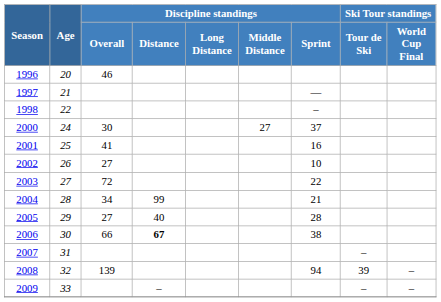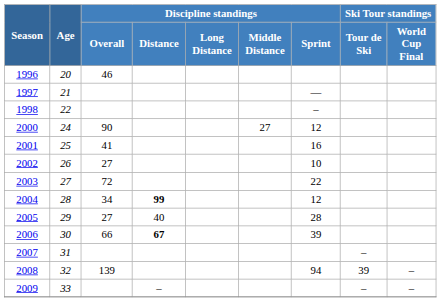 <table class="wikitable" style="font-size:95%; text-align:center; border:grey solid 1px; border-collapse:collapse; background:#ffffff;">
 <tr>
 <th style="background-color:#369; color:white; width:60px;" rowspan="2"> Season </th>
 <th style="background-color:#369; color:white; width:40px;" rowspan="2"> Age </th>
 <th style="background-color:#4180be; color:white;" colspan="5">Discipline standings</th>
 <th style="background-color:#4180be; color:white;" colspan="3">Ski Tour standings</th>
 </tr>
 <tr>
 <th style="background-color:#4180be; color:white; width:75px;">Overall</th>
 <th style="background-color:#4180be; color:white; width:75px;">Distance</th>
 <th style="background-color:#4180be; color:white; width:75px;">Long Distance</th>
 <th style="background-color:#4180be; color:white; width:75px;">Middle Distance</th>
 <th style="background-color:#4180be; color:white; width:75px;">Sprint</th>
 <th style="background-color:#4180be; color:white; width:75px;">Tour de<br>Ski</th>
 <th style="background-color:#4180be; color:white; width:75px;">World Cup<br>Final</th>
 </tr>
 <tr>
 <td><a href='#'>1996</a></td>
 <td><em>20</em></td>
 <td>46</td>
 <td></td>
 <td></td>
 <td></td>
 <td></td>
 <td></td>
 <td></td>
 </tr>
 <tr>
 <td><a href='#'>1997</a></td>
 <td><em>21</em></td>
 <td></td>
 <td></td>
 <td></td>
 <td></td>
 <td>—</td>
 <td></td>
 <td></td>
 </tr>
 <tr>
 <td><a href='#'>1998</a></td>
 <td><em>22</em></td>
 <td></td>
 <td></td>
 <td></td>
 <td></td>
 <td>–</td>
 <td></td>
 <td></td>
 </tr>
 <tr>
 <td><a href='#'>2000</a></td>
 <td><em>24</em></td>
-<td>30</td>
+<td>90</td>
 <td></td>
 <td></td>
 <td>27</td>
-<td>37</td>
+<td>12</td>
 <td></td>
 <td></td>
 </tr>
 <tr>
 <td><a href='#'>2001</a></td>
 <td><em>25</em></td>
 <td>41</td>
 <td></td>
 <td></td>
 <td></td>
 <td>16</td>
 <td></td>
 <td></td>
 </tr>
 <tr>
 <td><a href='#'>2002</a></td>
 <td><em>26</em></td>
 <td>27</td>
 <td></td>
 <td></td>
 <td></td>
 <td>10</td>
 <td></td>
 <td></td>
 </tr>
 <tr>
 <td><a href='#'>2003</a></td>
 <td><em>27</em></td>
 <td>72</td>
 <td></td>
 <td></td>
 <td></td>
 <td>22</td>
 <td></td>
 <td></td>
 </tr>
 <tr>
 <td><a href='#'>2004</a></td>
 <td><em>28</em></td>
 <td>34</td>
-<td>99</td>
+<td><strong>99</strong></td>
 <td></td>
 <td></td>
-<td>21</td>
+<td>12</td>
 <td></td>
 <td></td>
 </tr>
 <tr>
 <td><a href='#'>2005</a></td>
 <td><em>29</em></td>
 <td>27</td>
 <td>40</td>
 <td></td>
 <td></td>
 <td>28</td>
 <td></td>
 <td></td>
 </tr>
 <tr>
 <td><a href='#'>2006</a></td>
 <td><em>30</em></td>
 <td>66</td>
 <td><strong>67</strong></td>
 <td></td>
 <td></td>
-<td>38</td>
+<td>39</td>
 <td></td>
 <td></td>
 </tr>
 <tr>
 <td><a href='#'>2007</a></td>
 <td><em>31</em></td>
 <td></td>
 <td></td>
 <td></td>
 <td></td>
 <td></td>
 <td>–</td>
 <td></td>
 </tr>
 <tr>
 <td><a href='#'>2008</a></td>
 <td><em>32</em></td>
 <td>139</td>
 <td></td>
 <td></td>
 <td></td>
 <td>94</td>
 <td>39</td>
 <td>–</td>
 </tr>
 <tr>
 <td><a href='#'>2009</a></td>
 <td><em>33</em></td>
 <td></td>
 <td>–</td>
 <td></td>
 <td></td>
 <td></td>
 <td>–</td>
 <td>–</td>
 </tr>
 <tr>
 </tr>
 </table>
